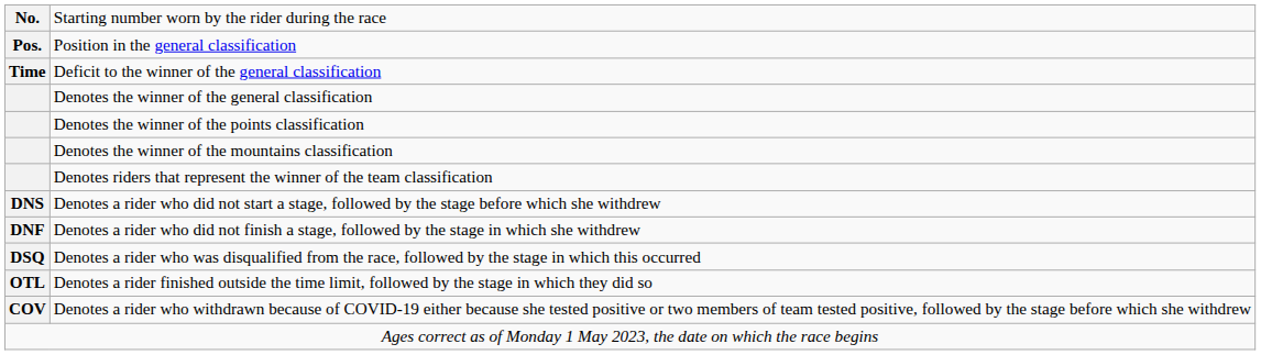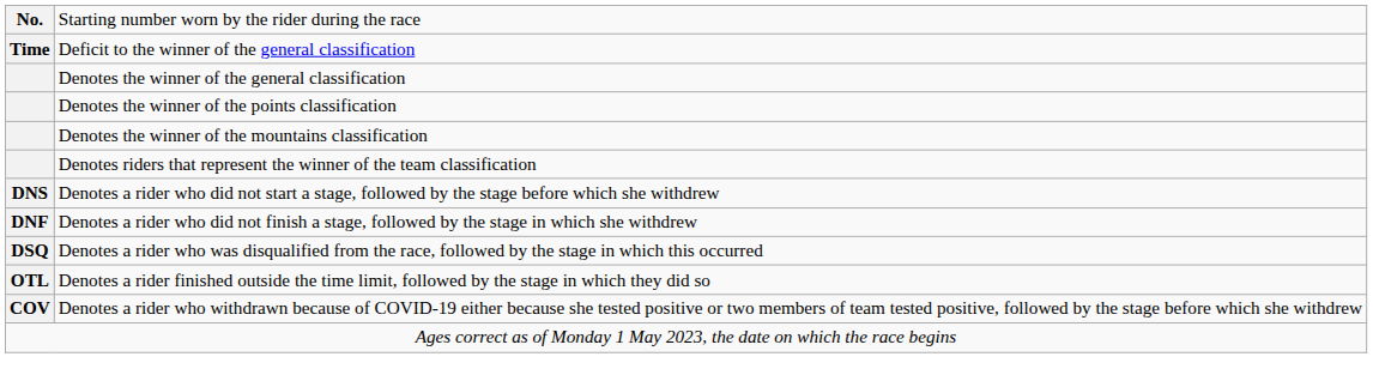 <table class="wikitable">
 <tr>
 <th scope="row" style="text-align:center;">No.</th>
 <td>Starting number worn by the rider during the race</td>
-</tr>
-<tr>
-<th scope="row" style="text-align:center;">Pos.</th>
-<td>Position in the <a href='#'>general classification</a></td>
 </tr>
 <tr>
 <th scope="row" style="text-align:center;">Time</th>
 <td>Deficit to the winner of the <a href='#'>general classification</a></td>
 </tr>
 <tr>
 <th scope="row" style="text-align:center;"></th>
 <td>Denotes the winner of the general classification</td>
 </tr>
 <tr>
 <th scope="row" style="text-align:center;"></th>
 <td>Denotes the winner of the points classification</td>
 </tr>
 <tr>
 <th scope="row" style="text-align:center;"></th>
 <td>Denotes the winner of the mountains classification</td>
 </tr>
 <tr>
 <th scope="row" style="text-align:center;"></th>
 <td>Denotes riders that represent the winner of the team classification</td>
 </tr>
 <tr>
 <th scope="row" style="text-align:center;">DNS</th>
 <td>Denotes a rider who did not start a stage, followed by the stage before which she withdrew</td>
 </tr>
 <tr>
 <th scope="row" style="text-align:center;">DNF</th>
 <td>Denotes a rider who did not finish a stage, followed by the stage in which she withdrew</td>
 </tr>
 <tr>
 <th scope="row" style="text-align:center;">DSQ</th>
 <td>Denotes a rider who was disqualified from the race, followed by the stage in which this occurred</td>
 </tr>
 <tr>
 <th scope="row" style="text-align:center;">OTL</th>
 <td>Denotes a rider finished outside the time limit, followed by the stage in which they did so</td>
 </tr>
 <tr>
 <th scope="row" style="text-align:center;">COV</th>
 <td>Denotes a rider who withdrawn because of COVID-19 either because she tested positive or two members of team tested positive, followed by the stage before which she withdrew</td>
 </tr>
 <tr>
 <td style="text-align:center;" colspan="2"><em>Ages correct as of Monday 1 May 2023, the date on which the race begins</em></td>
 </tr>
 </table>
